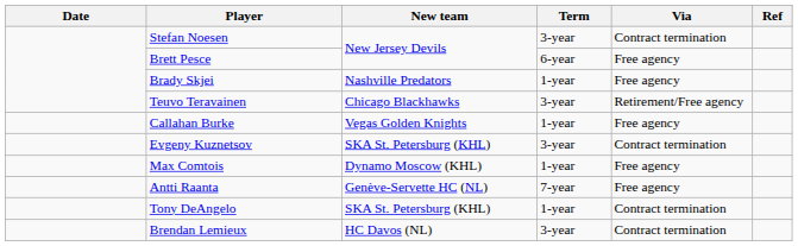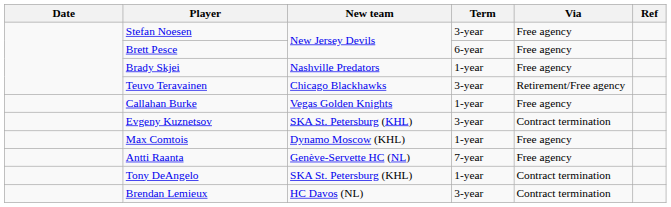 <table class="wikitable">
 <tr style="background:#ddd; text-align:center;">
 <th style="width: 10em;">Date</th>
 <th style="width: 14em;">Player</th>
 <th style="width: 14em;">New team</th>
 <th style="width: 5em;">Term</th>
 <th style="width: 10em;">Via</th>
 <th style="width: 2.5em;">Ref</th>
 </tr>
 <tr>
 <td rowspan="4"></td>
 <td><a href='#'>Stefan Noesen</a></td>
 <td rowspan=2><a href='#'>New Jersey Devils</a></td>
 <td>3-year</td>
-<td>Contract termination</td>
+<td>Free agency</td>
 <td></td>
 </tr>
 <tr>
 <td><a href='#'>Brett Pesce</a></td>
 <td>6-year</td>
 <td>Free agency</td>
 <td></td>
 </tr>
 <tr>
 <td><a href='#'>Brady Skjei</a></td>
 <td><a href='#'>Nashville Predators</a></td>
 <td>1-year</td>
 <td>Free agency</td>
 <td></td>
 </tr>
 <tr>
 <td><a href='#'>Teuvo Teravainen</a></td>
 <td><a href='#'>Chicago Blackhawks</a></td>
 <td>3-year</td>
 <td>Retirement/Free agency</td>
 <td></td>
 </tr>
 <tr>
 <td></td>
 <td><a href='#'>Callahan Burke</a></td>
 <td><a href='#'>Vegas Golden Knights</a></td>
 <td>1-year</td>
 <td>Free agency</td>
 <td></td>
 </tr>
 <tr>
 <td></td>
 <td><a href='#'>Evgeny Kuznetsov</a></td>
 <td><a href='#'>SKA St. Petersburg</a> (<a href='#'>KHL</a>)</td>
 <td>3-year</td>
 <td>Contract termination</td>
 <td></td>
 </tr>
 <tr>
 <td></td>
 <td><a href='#'>Max Comtois</a></td>
 <td><a href='#'>Dynamo Moscow</a> (KHL)</td>
 <td>1-year</td>
 <td>Free agency</td>
 <td></td>
 </tr>
 <tr>
 <td></td>
 <td><a href='#'>Antti Raanta</a></td>
 <td><a href='#'>Genève-Servette HC</a> (<a href='#'>NL</a>)</td>
 <td>7-year</td>
 <td>Free agency</td>
 <td></td>
 </tr>
 <tr>
 <td></td>
 <td><a href='#'>Tony DeAngelo</a></td>
 <td><a href='#'>SKA St. Petersburg</a> (KHL)</td>
 <td>1-year</td>
 <td>Contract termination</td>
 <td></td>
 </tr>
 <tr>
 <td></td>
 <td><a href='#'>Brendan Lemieux</a></td>
 <td><a href='#'>HC Davos</a> (NL)</td>
 <td>3-year</td>
 <td>Contract termination</td>
 <td></td>
 </tr>
 </table>
